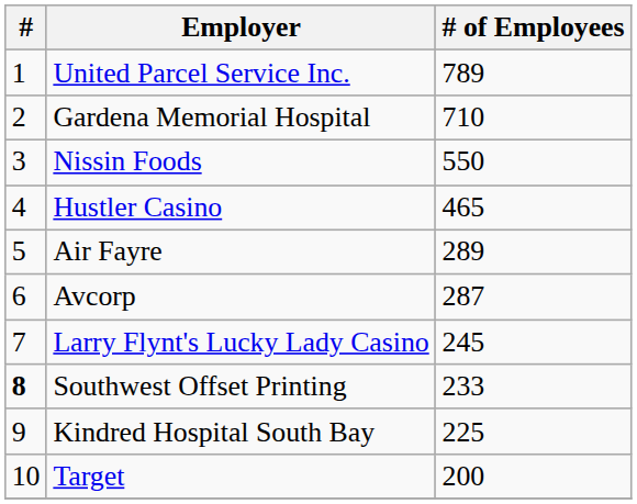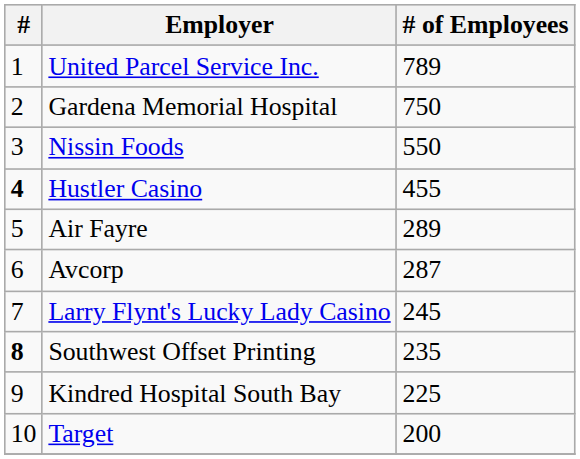 <table class="wikitable">
 <tr>
 <th>#</th>
 <th>Employer</th>
 <th># of Employees</th>
 </tr>
 <tr>
 <td>1</td>
 <td><a href='#'>United Parcel Service Inc.</a></td>
 <td>789</td>
 </tr>
 <tr>
 <td>2</td>
 <td>Gardena Memorial Hospital</td>
-<td>710</td>
+<td>750</td>
 </tr>
 <tr>
 <td>3</td>
 <td><a href='#'>Nissin Foods</a></td>
 <td>550</td>
 </tr>
 <tr>
-<td>4</td>
+<td><strong>4</strong></td>
 <td><a href='#'>Hustler Casino</a></td>
-<td>465</td>
+<td>455</td>
 </tr>
 <tr>
 <td>5</td>
 <td>Air Fayre</td>
 <td>289</td>
 </tr>
 <tr>
 <td>6</td>
 <td>Avcorp</td>
 <td>287</td>
 </tr>
 <tr>
 <td>7</td>
 <td><a href='#'>Larry Flynt's Lucky Lady Casino</a></td>
 <td>245</td>
 </tr>
 <tr>
 <td><strong>8</strong></td>
 <td>Southwest Offset Printing</td>
-<td>233</td>
+<td>235</td>
 </tr>
 <tr>
 <td>9</td>
 <td>Kindred Hospital South Bay</td>
 <td>225</td>
 </tr>
 <tr>
 <td>10</td>
 <td><a href='#'>Target</a></td>
 <td>200</td>
 </tr>
 <tr>
 </tr>
 </table>
